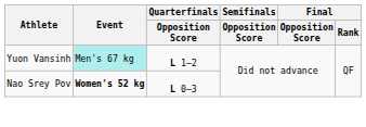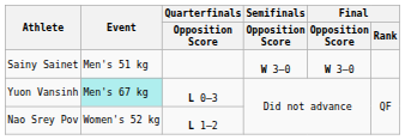 <table class="wikitable" style="font-size:90%">
 <tr>
 <th rowspan=2>Athlete</th>
 <th rowspan=2>Event</th>
 <th>Quarterfinals</th>
 <th>Semifinals</th>
 <th colspan=2>Final</th>
 </tr>
 <tr style="font-size:95">
 <th>Opposition<br>Score</th>
 <th>Opposition<br>Score</th>
 <th>Opposition<br>Score</th>
 <th>Rank</th>
 </tr>
 <tr align=center>
+<td align=left>Sainy Sainet</td>
+<td align=left>Men's 51 kg</td>
+<td></td>
+<td><br><strong>W</strong> 3–0</td>
+<td><br><strong>W</strong> 3–0</td>
+<td></td>
+</tr>
+<tr align=center>
 <td align=left>Yuon Vansinh</td>
 <td align=left style="background: paleturquoise;">Men's 67 kg</td>
-<td><br><strong>L</strong> 1–2</td>
+<td><br><strong>L</strong> 0–3</td>
 <td rowspan=2 colspan=2>Did not advance</td>
 <td Rowspan=2>QF</td>
 </tr>
 <tr align=center>
 <td align=left>Nao Srey Pov</td>
-<td align=left><strong>Women's 52 kg</strong></td>
-<td><br><strong>L</strong> 0–3</td>
+<td align=left>Women's 52 kg</td>
+<td><br><strong>L</strong> 1–2</td>
 </tr>
 </table>
